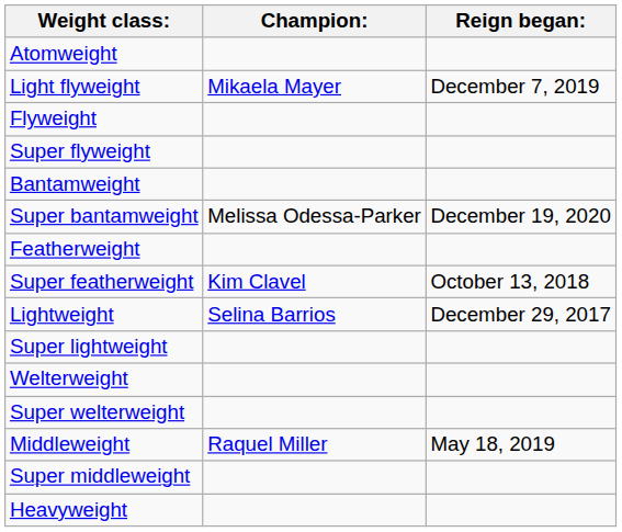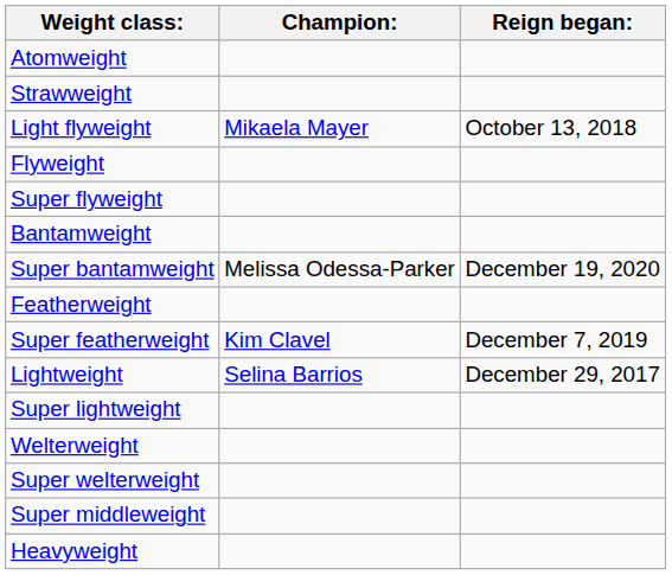 <table class="wikitable">
 <tr>
 <th>Weight class:</th>
 <th>Champion:</th>
 <th>Reign began:</th>
 </tr>
 <tr>
 <td><a href='#'>Atomweight</a></td>
 <td></td>
 <td></td>
 </tr>
 <tr>
+<td><a href='#'>Strawweight</a></td>
+<td></td>
+<td></td>
+</tr>
+<tr>
 <td><a href='#'>Light flyweight</a></td>
 <td> <a href='#'>Mikaela Mayer</a></td>
-<td>December 7, 2019</td>
+<td>October 13, 2018</td>
 </tr>
 <tr>
 <td><a href='#'>Flyweight</a></td>
 <td></td>
 <td></td>
 </tr>
 <tr>
 <td><a href='#'>Super flyweight</a></td>
 <td></td>
 <td></td>
 </tr>
 <tr>
 <td><a href='#'>Bantamweight</a></td>
 <td></td>
 <td></td>
 </tr>
 <tr>
 <td><a href='#'>Super bantamweight</a></td>
 <td> Melissa Odessa-Parker</td>
 <td>December 19, 2020</td>
 </tr>
 <tr>
 <td><a href='#'>Featherweight</a></td>
 <td></td>
 <td></td>
 </tr>
 <tr>
 <td><a href='#'>Super featherweight</a></td>
 <td> <a href='#'>Kim Clavel</a></td>
-<td>October 13, 2018</td>
+<td>December 7, 2019</td>
 </tr>
 <tr>
 <td><a href='#'>Lightweight</a></td>
 <td> <a href='#'>Selina Barrios</a></td>
 <td>December 29, 2017</td>
 </tr>
 <tr>
 <td><a href='#'>Super lightweight</a></td>
 <td></td>
 <td></td>
 </tr>
 <tr>
 <td><a href='#'>Welterweight</a></td>
 <td></td>
 </tr>
 <tr>
 <td><a href='#'>Super welterweight</a></td>
 <td></td>
 <td></td>
 </tr>
 <tr>
-<td><a href='#'>Middleweight</a></td>
-<td> <a href='#'>Raquel Miller</a></td>
-<td>May 18, 2019</td>
-</tr>
-<tr>
 <td><a href='#'>Super middleweight</a></td>
 <td></td>
 <td></td>
 </tr>
 <tr>
 <td><a href='#'>Heavyweight</a></td>
 <td></td>
 <td></td>
 </tr>
 </table>
